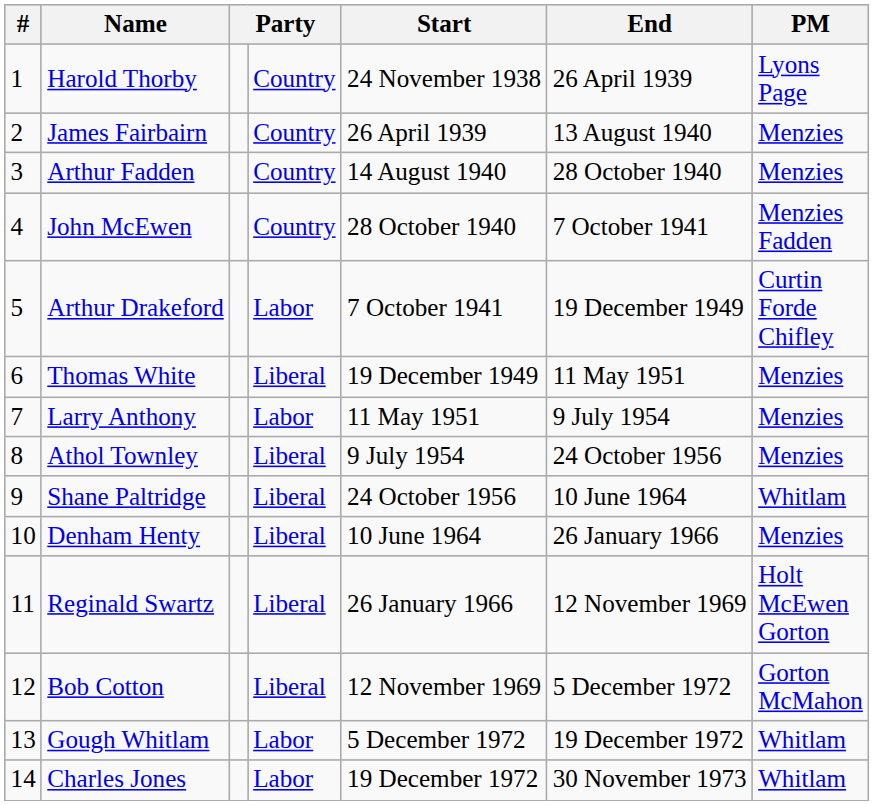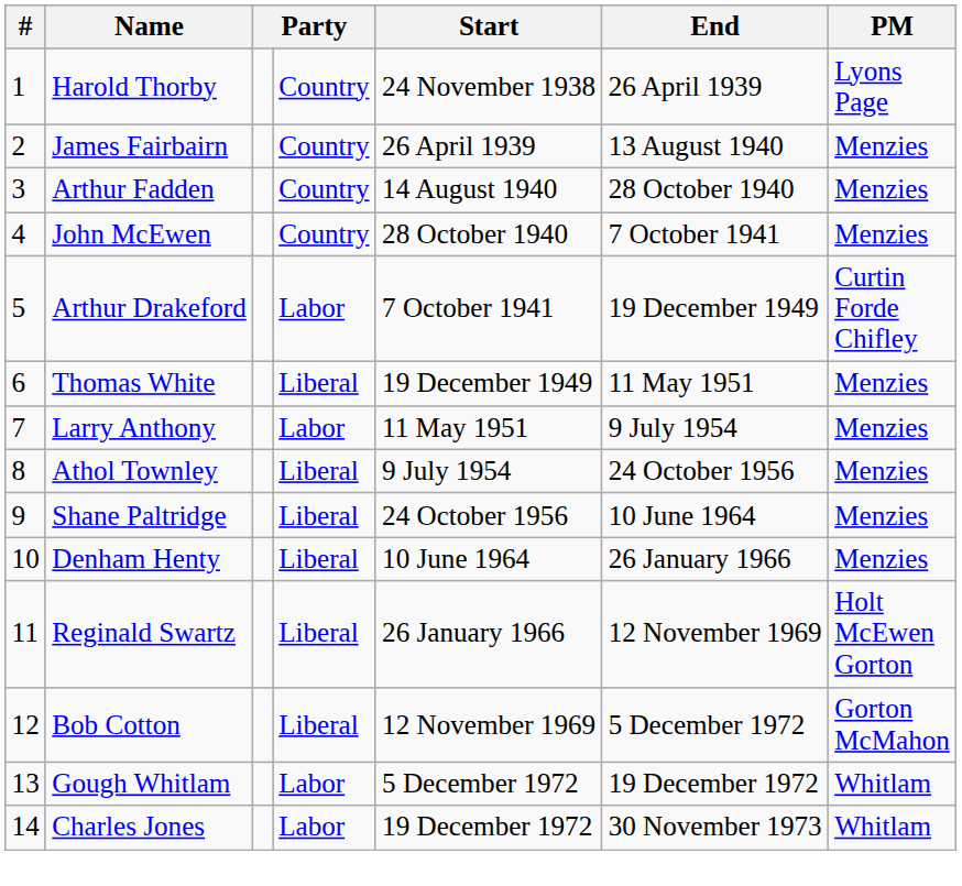 <table class=wikitable>
 <tr>
 <th>#</th>
 <th>Name</th>
 <th colspan=2>Party</th>
 <th>Start</th>
 <th>End</th>
 <th>PM</th>
 </tr>
 <tr>
 <td>1</td>
 <td><a href='#'>Harold Thorby</a></td>
 <td> </td>
 <td><a href='#'>Country</a></td>
 <td>24 November 1938</td>
 <td>26 April 1939</td>
 <td><a href='#'>Lyons</a><br><a href='#'>Page</a></td>
 </tr>
 <tr>
 <td>2</td>
 <td><a href='#'>James Fairbairn</a></td>
 <td> </td>
 <td><a href='#'>Country</a></td>
 <td>26 April 1939</td>
 <td>13 August 1940</td>
 <td><a href='#'>Menzies</a></td>
 </tr>
 <tr>
 <td>3</td>
 <td><a href='#'>Arthur Fadden</a></td>
 <td> </td>
 <td><a href='#'>Country</a></td>
 <td>14 August 1940</td>
 <td>28 October 1940</td>
 <td><a href='#'>Menzies</a></td>
 </tr>
 <tr>
 <td>4</td>
 <td><a href='#'>John McEwen</a></td>
 <td> </td>
 <td><a href='#'>Country</a></td>
 <td>28 October 1940</td>
 <td>7 October 1941</td>
-<td><a href='#'>Menzies</a><br><a href='#'>Fadden</a></td>
+<td><a href='#'>Menzies</a></td>
 </tr>
 <tr>
 <td>5</td>
 <td><a href='#'>Arthur Drakeford</a></td>
 <td> </td>
 <td><a href='#'>Labor</a></td>
 <td>7 October 1941</td>
 <td>19 December 1949</td>
 <td><a href='#'>Curtin</a><br><a href='#'>Forde</a><br><a href='#'>Chifley</a></td>
 </tr>
 <tr>
 <td>6</td>
 <td><a href='#'>Thomas White</a></td>
 <td> </td>
 <td><a href='#'>Liberal</a></td>
 <td>19 December 1949</td>
 <td>11 May 1951</td>
 <td><a href='#'>Menzies</a></td>
 </tr>
 <tr>
 <td>7</td>
 <td><a href='#'>Larry Anthony</a></td>
 <td> </td>
 <td><a href='#'>Labor</a></td>
 <td>11 May 1951</td>
 <td>9 July 1954</td>
 <td><a href='#'>Menzies</a></td>
 </tr>
 <tr>
 <td>8</td>
 <td><a href='#'>Athol Townley</a></td>
 <td> </td>
 <td><a href='#'>Liberal</a></td>
 <td>9 July 1954</td>
 <td>24 October 1956</td>
 <td><a href='#'>Menzies</a></td>
 </tr>
 <tr>
 <td>9</td>
 <td><a href='#'>Shane Paltridge</a></td>
 <td> </td>
 <td><a href='#'>Liberal</a></td>
 <td>24 October 1956</td>
 <td>10 June 1964</td>
-<td><a href='#'>Whitlam</a></td>
+<td><a href='#'>Menzies</a></td>
 </tr>
 <tr>
 <td>10</td>
 <td><a href='#'>Denham Henty</a></td>
 <td> </td>
 <td><a href='#'>Liberal</a></td>
 <td>10 June 1964</td>
 <td>26 January 1966</td>
 <td><a href='#'>Menzies</a></td>
 </tr>
 <tr>
 <td>11</td>
 <td><a href='#'>Reginald Swartz</a></td>
 <td> </td>
 <td><a href='#'>Liberal</a></td>
 <td>26 January 1966</td>
 <td>12 November 1969</td>
 <td><a href='#'>Holt</a><br><a href='#'>McEwen</a><br><a href='#'>Gorton</a></td>
 </tr>
 <tr>
 <td>12</td>
 <td><a href='#'>Bob Cotton</a></td>
 <td> </td>
 <td><a href='#'>Liberal</a></td>
 <td>12 November 1969</td>
 <td>5 December 1972</td>
 <td><a href='#'>Gorton</a><br><a href='#'>McMahon</a></td>
 </tr>
 <tr>
 <td>13</td>
 <td><a href='#'>Gough Whitlam</a></td>
 <td> </td>
 <td><a href='#'>Labor</a></td>
 <td>5 December 1972</td>
 <td>19 December 1972</td>
 <td><a href='#'>Whitlam</a></td>
 </tr>
 <tr>
 <td>14</td>
 <td><a href='#'>Charles Jones</a></td>
 <td> </td>
 <td><a href='#'>Labor</a></td>
 <td>19 December 1972</td>
 <td>30 November 1973</td>
 <td><a href='#'>Whitlam</a></td>
 </tr>
 </table>
